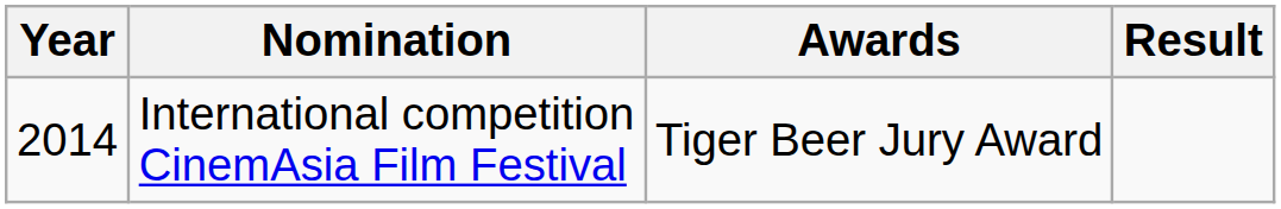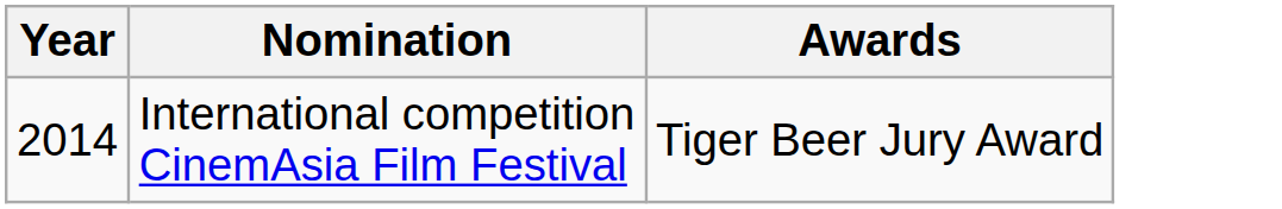 <table class="wikitable">
 <tr>
 <th><strong>Year</strong></th>
 <th><strong>Nomination</strong></th>
 <th><strong>Awards</strong></th>
-<th><strong>Result</strong></th>
 </tr>
 <tr>
 <td>2014</td>
 <td>International competition<br><a href='#'>CinemAsia Film Festival</a></td>
 <td>Tiger Beer Jury Award</td>
-<td></td>
 </tr>
 </table>
